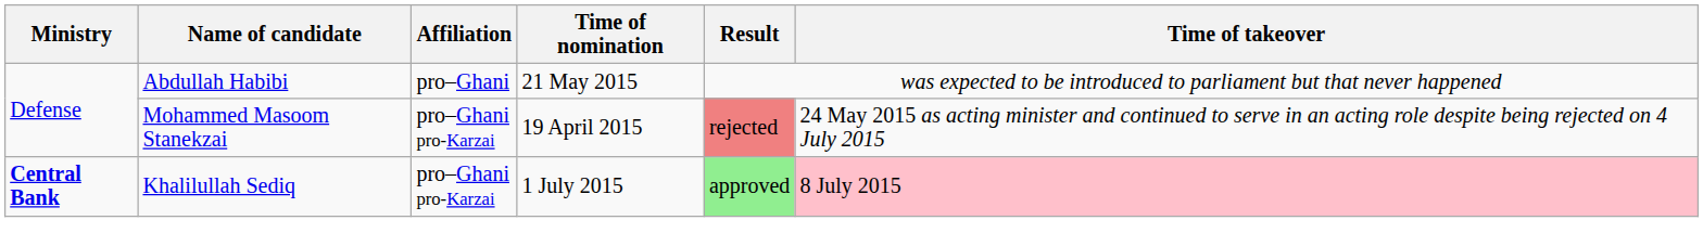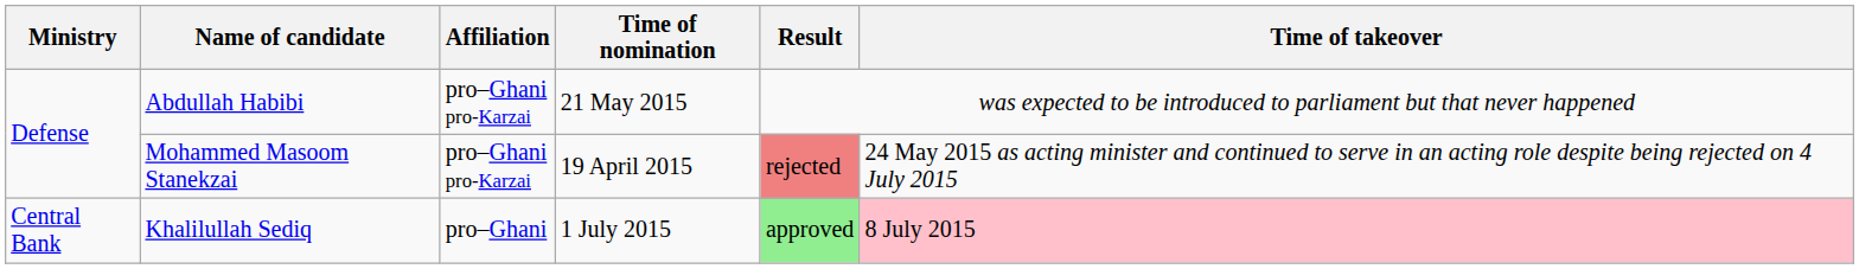 <table class="wikitable sortable">
 <tr>
 <th><strong>Ministry</strong></th>
 <th><strong>Name of candidate</strong></th>
 <th><strong>Affiliation</strong></th>
 <th><strong>Time of nomination</strong></th>
 <th><strong>Result</strong></th>
 <th><strong>Time of takeover</strong></th>
 </tr>
 <tr>
 <td rowspan="2"><a href='#'>Defense</a></td>
 <td><a href='#'>Abdullah Habibi</a></td>
-<td>pro–<a href='#'>Ghani</a></td>
+<td>pro–<a href='#'>Ghani</a><br><small>pro-<a href='#'>Karzai</a></small></td>
 <td>21 May 2015</td>
 <td colspan="2" style="text-align:center;"><em>was expected to be introduced to parliament but that never happened</em></td>
 </tr>
 <tr>
 <td><a href='#'>Mohammed Masoom Stanekzai</a></td>
 <td>pro–<a href='#'>Ghani</a><br><small>pro-<a href='#'>Karzai</a></small></td>
 <td>19 April 2015</td>
 <td bgcolor=#F08080>rejected</td>
 <td>24 May 2015 <em>as acting minister and continued to serve in an acting role despite being rejected on 4 July 2015</em></td>
 </tr>
 <tr>
-<td><strong><a href='#'>Central Bank</a></strong></td>
+<td><a href='#'>Central Bank</a></td>
 <td><a href='#'>Khalilullah Sediq</a></td>
-<td>pro–<a href='#'>Ghani</a><br><small>pro-<a href='#'>Karzai</a></small></td>
+<td>pro–<a href='#'>Ghani</a></td>
 <td>1 July 2015</td>
 <td bgcolor=#90EE90>approved</td>
 <td style="background: pink;">8 July 2015</td>
 </tr>
 </table>
